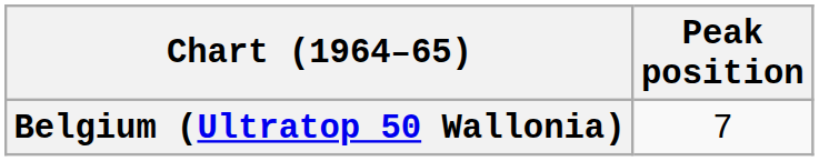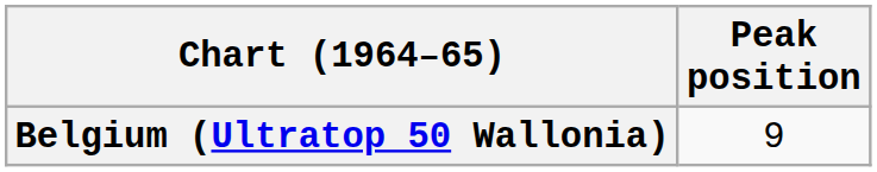 <table class="wikitable plainrowheaders" style="text-align:center">
 <tr>
 <th scope="col">Chart (1964–65)</th>
 <th scope="col">Peak<br>position</th>
 </tr>
 <tr>
 <th scope="row">Belgium (<a href='#'>Ultratop 50</a> Wallonia)</th>
-<td>7</td>
+<td>9</td>
 </tr>
 </table>
